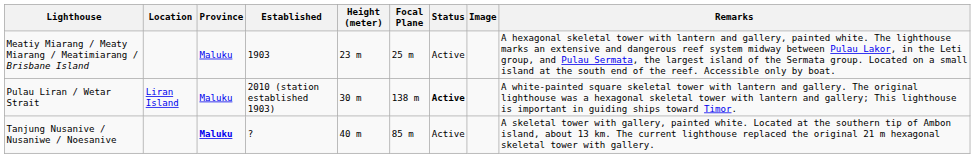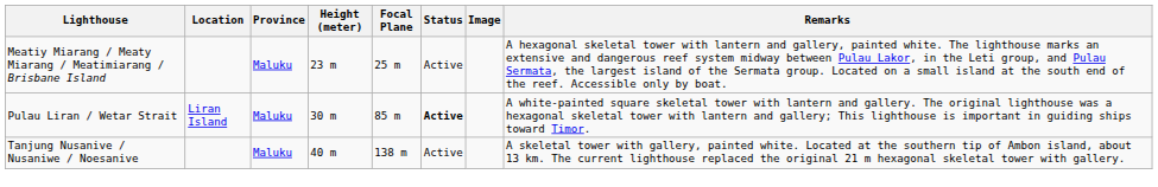 <table class="sortable wikitable vatop" style="width:98%; font-size:90%;">
 <tr>
 <th>Lighthouse</th>
 <th>Location</th>
 <th>Province</th>
-<th>Established</th>
 <th>Height (meter)</th>
 <th>Focal Plane</th>
 <th>Status</th>
 <th class="unsortable">Image</th>
 <th class="unsortable">Remarks</th>
 </tr>
 <tr>
 <td>Meatiy Miarang / Meaty Miarang / Meatimiarang / <em>Brisbane Island</em></td>
 <td></td>
 <td><a href='#'>Maluku</a></td>
-<td>1903</td>
 <td>23 m</td>
 <td>25 m</td>
 <td>Active</td>
 <td></td>
 <td>A hexagonal skeletal tower with lantern and gallery, painted white. The lighthouse marks an extensive and dangerous reef system midway between <a href='#'>Pulau Lakor</a>, in the Leti group, and <a href='#'>Pulau Sermata</a>, the largest island of the Sermata group. Located on a small island at the south end of the reef. Accessible only by boat.</td>
 </tr>
 <tr>
 <td>Pulau Liran / Wetar Strait</td>
 <td><a href='#'>Liran Island</a></td>
 <td><a href='#'>Maluku</a></td>
-<td>2010 (station established 1903)</td>
 <td>30 m</td>
-<td>138 m</td>
+<td>85 m</td>
 <td><strong>Active</strong></td>
 <td></td>
 <td>A white-painted square skeletal tower with lantern and gallery. The original lighthouse was a hexagonal skeletal tower with lantern and gallery; This lighthouse is important in guiding ships toward <a href='#'>Timor</a>.</td>
 </tr>
 <tr>
 <td>Tanjung Nusanive / Nusaniwe / Noesanive</td>
 <td></td>
-<td><strong><a href='#'>Maluku</a></strong></td>
-<td>?</td>
+<td><a href='#'>Maluku</a></td>
 <td>40 m</td>
-<td>85 m</td>
+<td>138 m</td>
 <td>Active</td>
 <td></td>
 <td>A skeletal tower with gallery, painted white. Located at the southern tip of Ambon island, about 13 km. The current lighthouse replaced the original 21 m hexagonal skeletal tower with gallery.</td>
 </tr>
 </table>
